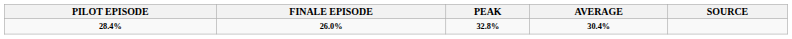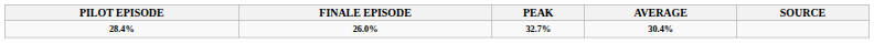 <table class="wikitable" style="text-align:center; background:#f9f9f9; line-height:16px;" width="100%">
 <tr>
 <th>PILOT EPISODE</th>
 <th>FINALE EPISODE</th>
 <th>PEAK</th>
 <th>AVERAGE</th>
 <th>SOURCE</th>
 </tr>
 <tr>
 <td><div><span><small> <strong>28.4%</strong></small></span></div></td>
 <td><div><span><small><strong>26.0%</strong></small></span></div></td>
-<td><div><span><small><strong>32.8%</strong></small></span></div></td>
+<td><div><span><small><strong>32.7%</strong></small></span></div></td>
 <td><div><span><small><strong>30.4%</strong></small></span></div></td>
 <td></td>
 </tr>
 </table>
